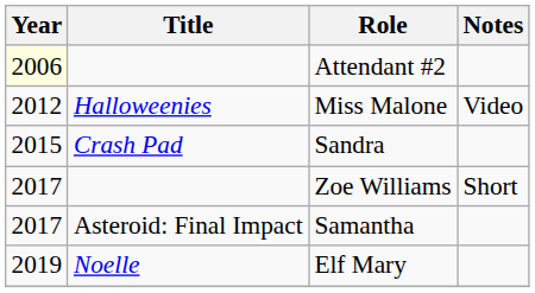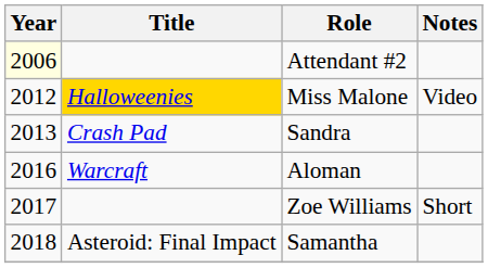 <table class="wikitable sortable">
 <tr>
 <th>Year</th>
 <th>Title</th>
 <th>Role</th>
 <th class="unsortable">Notes</th>
 </tr>
 <tr>
 <td style="background: lightyellow;">2006</td>
 <td><em></em></td>
 <td>Attendant #2</td>
 <td></td>
 </tr>
 <tr>
 <td>2012</td>
-<td><em><a href='#'>Halloweenies</a></em></td>
+<td style="background: gold;"><em><a href='#'>Halloweenies</a></em></td>
 <td>Miss Malone</td>
 <td>Video</td>
 </tr>
 <tr>
-<td>2015</td>
+<td>2013</td>
 <td><em><a href='#'>Crash Pad</a></em></td>
 <td>Sandra</td>
+<td></td>
+</tr>
+<tr>
+<td>2016</td>
+<td><em><a href='#'>Warcraft</a></em></td>
+<td>Aloman</td>
 <td></td>
 </tr>
 <tr>
 <td>2017</td>
 <td><em></em></td>
 <td>Zoe Williams</td>
 <td>Short</td>
 </tr>
 <tr>
-<td>2017</td>
+<td>2018</td>
 <td>Asteroid: Final Impact</td>
 <td>Samantha</td>
 <td></td>
 </tr>
 <tr>
-<td>2019</td>
-<td><em><a href='#'>Noelle</a></em></td>
-<td>Elf Mary</td>
-<td></td>
-</tr>
-<tr>
 </tr>
 </table>
